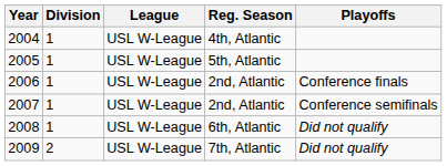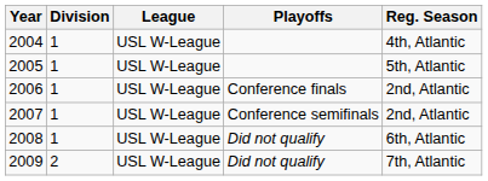 <table class="wikitable">
 <tr>
 <th>Year</th>
 <th>Division</th>
 <th>League</th>
+<th>Playoffs</th>
 <th>Reg. Season</th>
-<th>Playoffs</th>
 </tr>
 <tr>
 <td>2004</td>
 <td>1</td>
 <td>USL W-League</td>
+<td></td>
 <td>4th, Atlantic</td>
-<td></td>
 </tr>
 <tr>
 <td>2005</td>
 <td>1</td>
 <td>USL W-League</td>
+<td></td>
 <td>5th, Atlantic</td>
-<td></td>
 </tr>
 <tr>
 <td>2006</td>
 <td>1</td>
 <td>USL W-League</td>
+<td>Conference finals</td>
 <td>2nd, Atlantic</td>
-<td>Conference finals</td>
 </tr>
 <tr>
 <td>2007</td>
 <td>1</td>
 <td>USL W-League</td>
+<td>Conference semifinals</td>
 <td>2nd, Atlantic</td>
-<td>Conference semifinals</td>
 </tr>
 <tr>
 <td>2008</td>
 <td>1</td>
 <td>USL W-League</td>
+<td><em>Did not qualify</em></td>
 <td>6th, Atlantic</td>
-<td><em>Did not qualify</em></td>
 </tr>
 <tr>
 <td>2009</td>
 <td>2</td>
 <td>USL W-League</td>
+<td><em>Did not qualify</em></td>
 <td>7th, Atlantic</td>
-<td><em>Did not qualify</em></td>
 </tr>
 </table>
